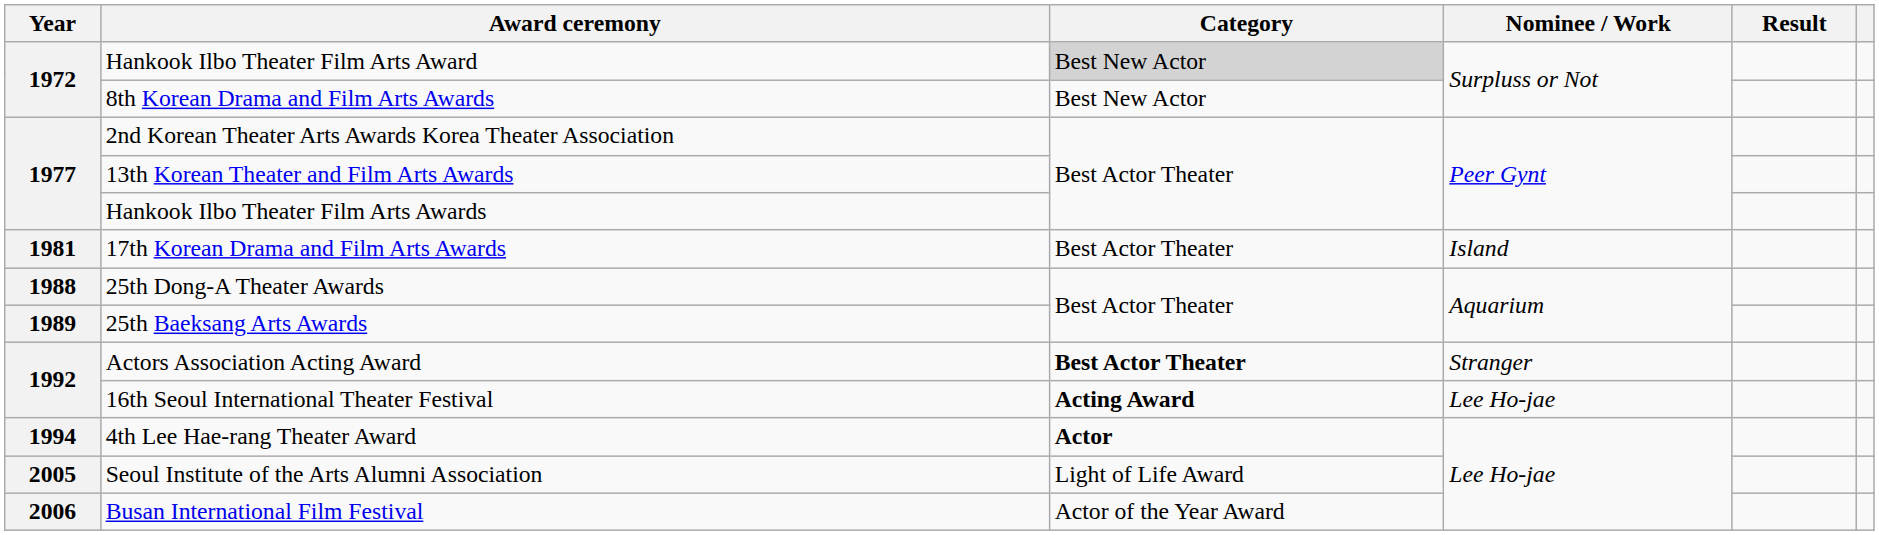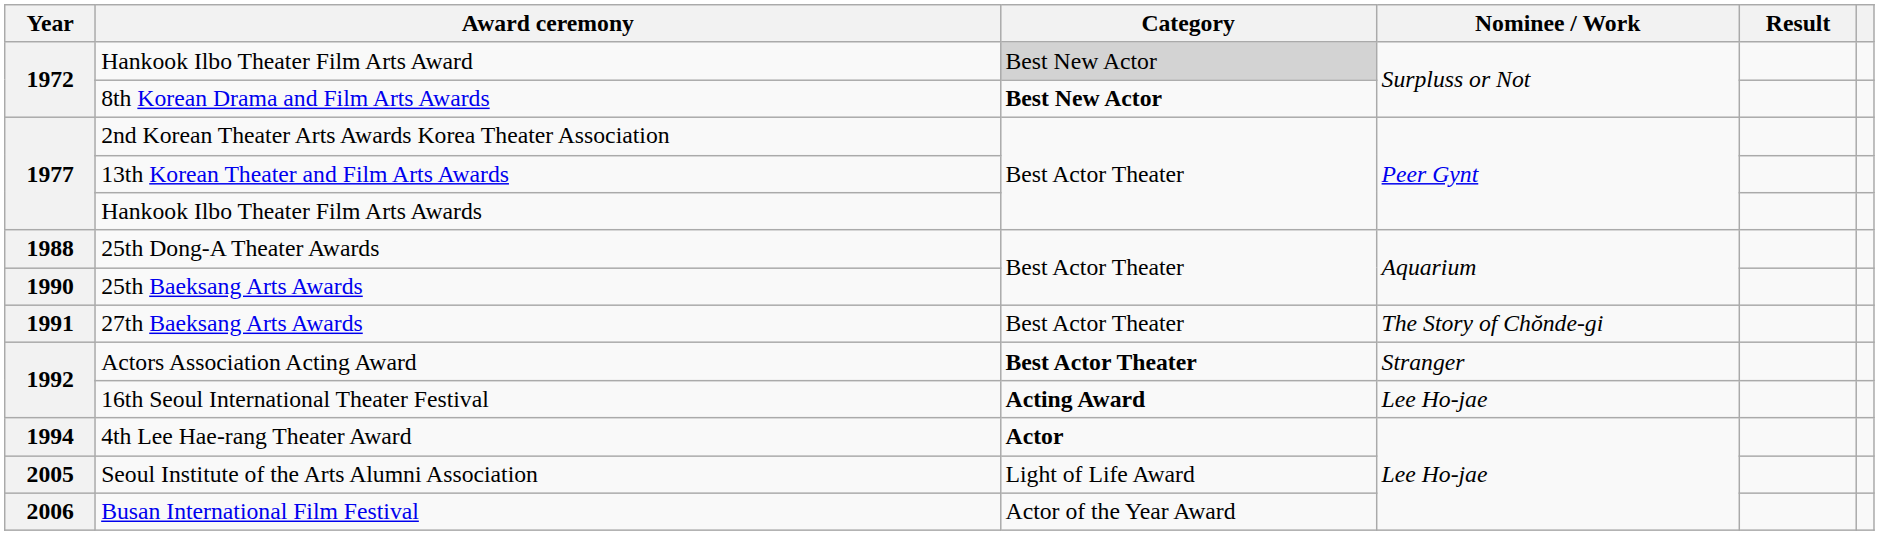 <table class="wikitable sortable plainrowheaders" style="clear:none; font-size:100%; padding:0 auto; width:100%; margin:auto">
 <tr>
 <th scope="col">Year</th>
 <th scope="col">Award ceremony</th>
 <th scope="col">Category</th>
 <th scope="col">Nominee / Work</th>
 <th scope="col">Result</th>
 <th scope="col" class="unsortable"></th>
 </tr>
 <tr>
 <th rowspan="2" scope="row">1972</th>
 <td>Hankook Ilbo Theater Film Arts Award</td>
 <td style="background: lightgrey;">Best New Actor</td>
 <td rowspan="2"><em>Surpluss or Not</em></td>
 <td></td>
 <td></td>
 </tr>
 <tr>
 <td>8th <a href='#'>Korean Drama and Film Arts Awards</a></td>
-<td>Best New Actor</td>
+<td><strong>Best New Actor</strong></td>
 <td></td>
 <td></td>
 </tr>
 <tr>
 <th rowspan="3" scope="row">1977</th>
 <td>2nd Korean Theater Arts Awards Korea Theater Association</td>
 <td rowspan="3">Best Actor Theater</td>
 <td rowspan="3"><em><a href='#'>Peer Gynt</a></em></td>
 <td></td>
 <td></td>
 </tr>
 <tr>
 <td>13th <a href='#'>Korean Theater and Film Arts Awards</a></td>
 <td></td>
 <td></td>
 </tr>
 <tr>
 <td>Hankook Ilbo Theater Film Arts Awards</td>
 <td></td>
 <td></td>
 </tr>
 <tr>
-<th rowspan="1" scope="row">1981</th>
-<td>17th <a href='#'>Korean Drama and Film Arts Awards</a></td>
-<td>Best Actor Theater</td>
-<td><em>Island</em></td>
-<td></td>
-<td></td>
-</tr>
-<tr>
 <th scope="row" rowspan="1">1988</th>
 <td>25th Dong-A Theater Awards</td>
 <td rowspan="2">Best Actor Theater</td>
 <td rowspan="2"><em>Aquarium</em></td>
 <td></td>
 <td style="text-align:center"></td>
 </tr>
 <tr>
-<th scope="row" rowspan="1">1989</th>
+<th scope="row" rowspan="1">1990</th>
 <td>25th <a href='#'>Baeksang Arts Awards</a></td>
+<td></td>
+<td style="text-align:center"></td>
+</tr>
+<tr>
+<th scope="row" rowspan="1">1991</th>
+<td>27th <a href='#'>Baeksang Arts Awards</a></td>
+<td>Best Actor Theater</td>
+<td><em>The Story of Chŏnde-gi</em></td>
 <td></td>
 <td style="text-align:center"></td>
 </tr>
 <tr>
 <th scope="row" rowspan="2">1992</th>
 <td>Actors Association Acting Award</td>
 <td><strong>Best Actor Theater</strong></td>
 <td><em>Stranger</em></td>
 <td></td>
 <td style="text-align:center"></td>
 </tr>
 <tr>
 <td>16th Seoul International Theater Festival</td>
 <td><strong>Acting Award</strong></td>
 <td><em>Lee Ho-jae</em></td>
 <td></td>
 <td style="text-align:center"></td>
 </tr>
 <tr>
 <th scope="row" rowspan="1">1994</th>
 <td>4th Lee Hae-rang Theater Award</td>
 <td><strong>Actor</strong></td>
 <td rowspan="3"><em>Lee Ho-jae</em></td>
 <td></td>
 <td style="text-align:center"></td>
 </tr>
 <tr>
 <th scope="row" rowspan="1">2005</th>
 <td>Seoul Institute of the Arts Alumni Association</td>
 <td>Light of Life Award</td>
 <td></td>
 <td style="text-align:center"></td>
 </tr>
 <tr>
 <th scope="row" rowspan="1">2006</th>
 <td><a href='#'>Busan International Film Festival</a></td>
 <td>Actor of the Year Award</td>
 <td></td>
 <td style="text-align:center"></td>
 </tr>
 </table>
